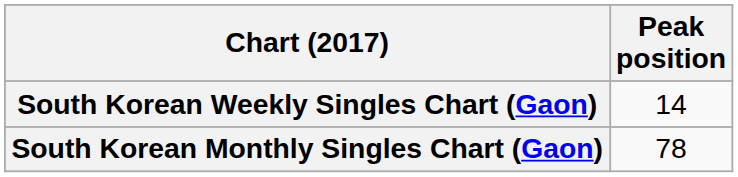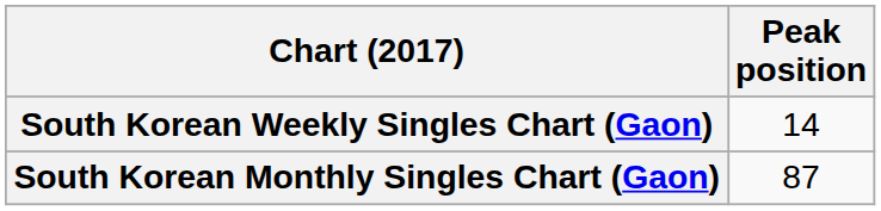 <table class="wikitable plainrowheaders" style="text-align:center">
 <tr>
 <th scope="col">Chart (2017)</th>
 <th scope="col">Peak<br>position</th>
 </tr>
 <tr>
 <th scope="row">South Korean Weekly Singles Chart (<a href='#'>Gaon</a>)</th>
 <td>14</td>
 </tr>
 <tr>
 <th scope="row">South Korean Monthly Singles Chart (<a href='#'>Gaon</a>)</th>
-<td>78</td>
+<td>87</td>
 </tr>
 </table>
